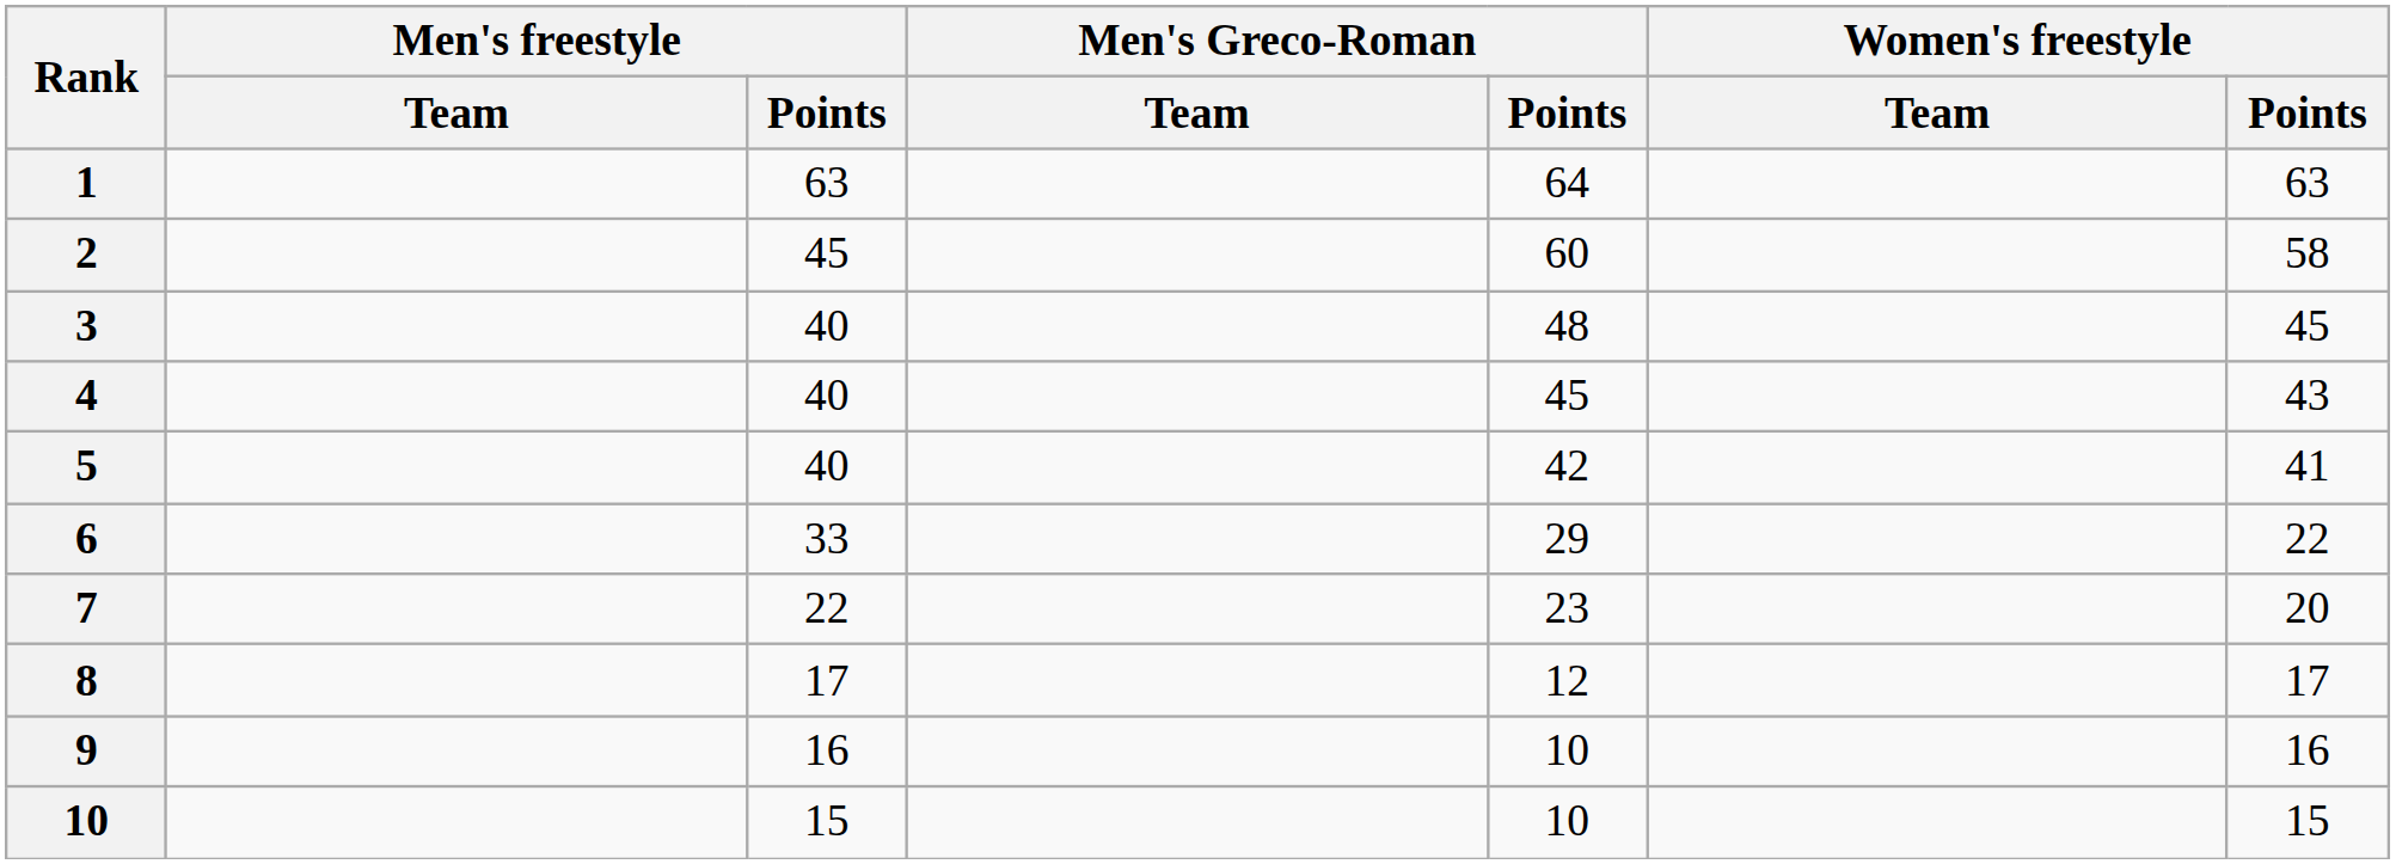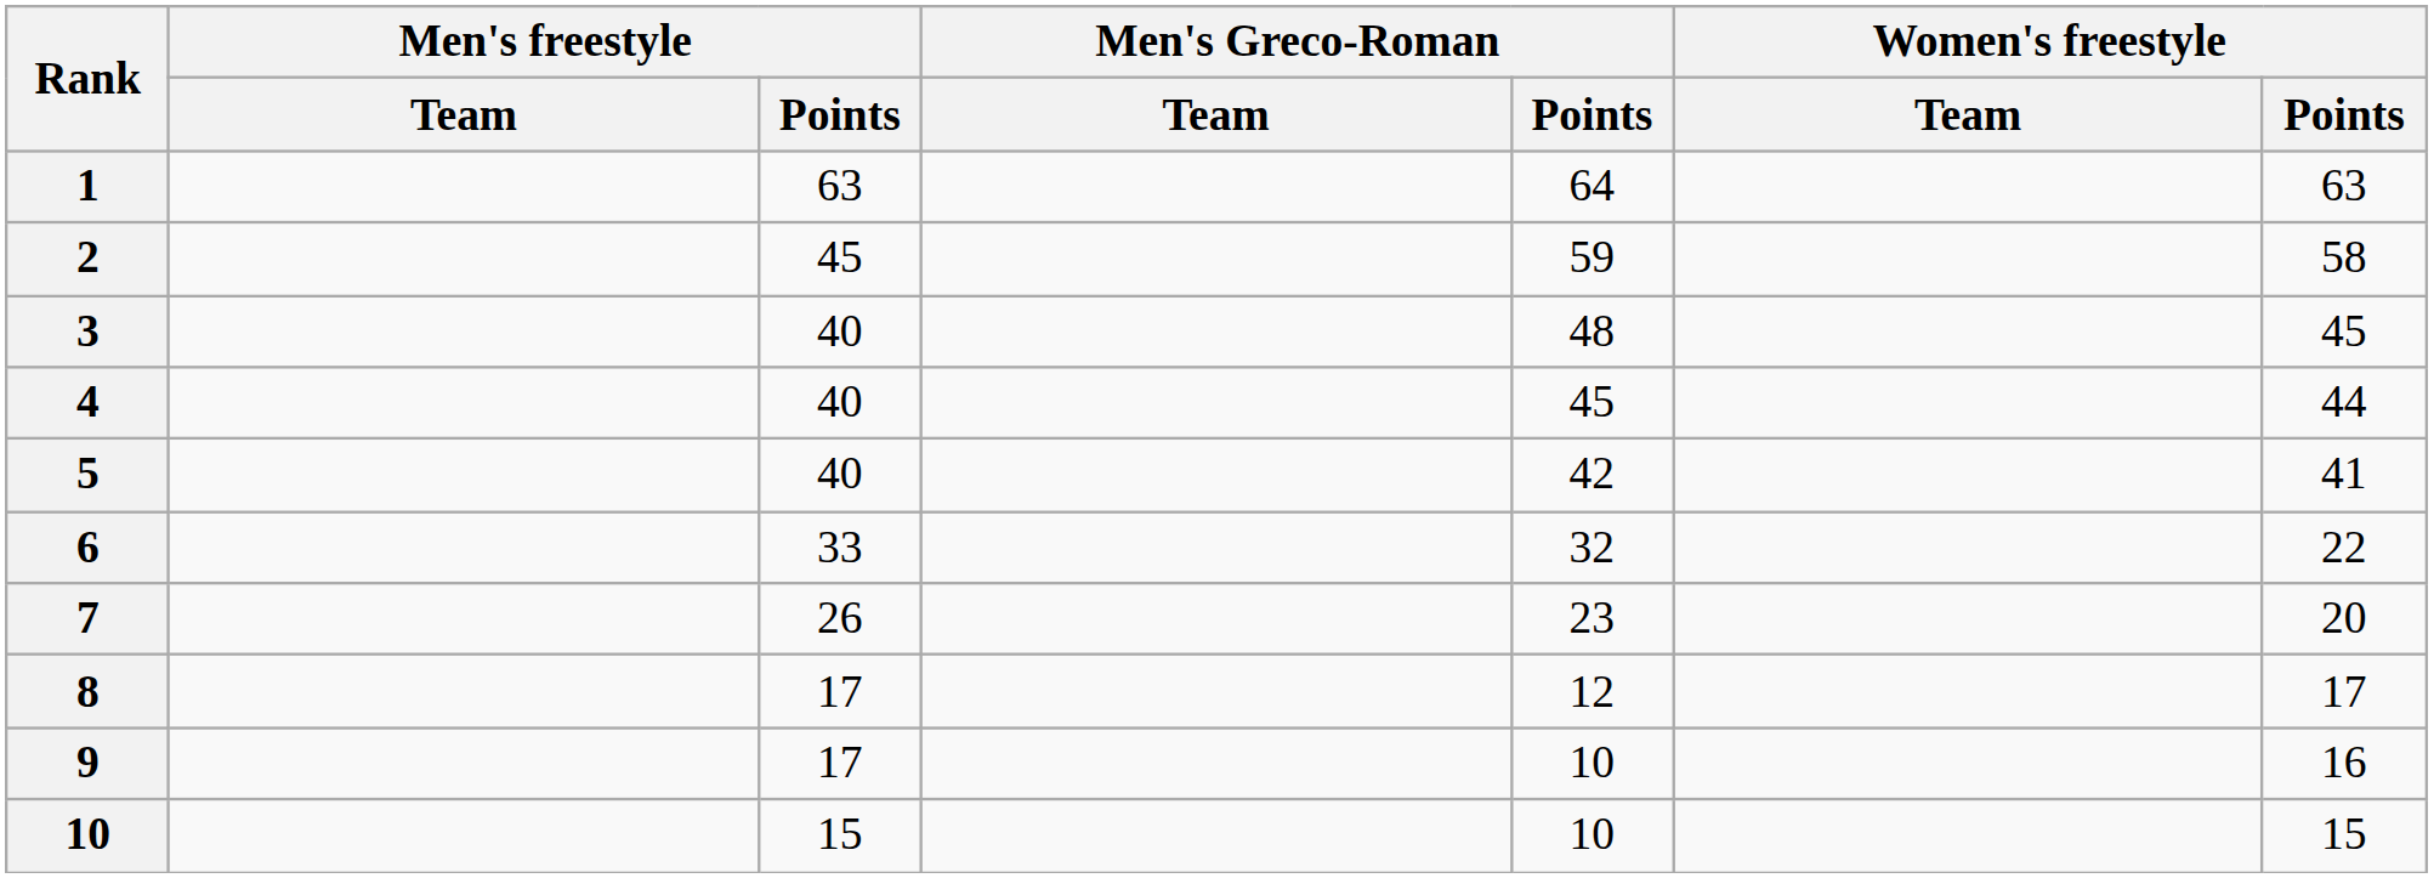 <table class="wikitable" style="text-align:center;">
 <tr>
 <th width=50 rowspan="2">Rank</th>
 <th colspan="2">Men's freestyle</th>
 <th colspan="2">Men's Greco-Roman</th>
 <th colspan="2">Women's freestyle</th>
 </tr>
 <tr>
 <th width=200>Team</th>
 <th width=50>Points</th>
 <th width=200>Team</th>
 <th width=50>Points</th>
 <th width=200>Team</th>
 <th width=50>Points</th>
 </tr>
 <tr>
 <th>1</th>
 <td align=left></td>
 <td>63</td>
 <td align=left></td>
 <td>64</td>
 <td align=left></td>
 <td>63</td>
 </tr>
 <tr>
 <th>2</th>
 <td align=left></td>
 <td>45</td>
 <td align=left></td>
-<td>60</td>
+<td>59</td>
 <td align=left></td>
 <td>58</td>
 </tr>
 <tr>
 <th>3</th>
 <td align=left></td>
 <td>40</td>
 <td align=left></td>
 <td>48</td>
 <td align=left></td>
 <td>45</td>
 </tr>
 <tr>
 <th>4</th>
 <td align=left></td>
 <td>40</td>
 <td align=left></td>
 <td>45</td>
 <td align=left></td>
-<td>43</td>
+<td>44</td>
 </tr>
 <tr>
 <th>5</th>
 <td align=left></td>
 <td>40</td>
 <td align=left></td>
 <td>42</td>
 <td align=left></td>
 <td>41</td>
 </tr>
 <tr>
 <th>6</th>
 <td align=left></td>
 <td>33</td>
 <td align=left></td>
-<td>29</td>
+<td>32</td>
 <td align=left></td>
 <td>22</td>
 </tr>
 <tr>
 <th>7</th>
 <td align=left></td>
-<td>22</td>
+<td>26</td>
 <td align=left></td>
 <td>23</td>
 <td align=left></td>
 <td>20</td>
 </tr>
 <tr>
 <th>8</th>
 <td align=left></td>
 <td>17</td>
 <td align=left></td>
 <td>12</td>
 <td align=left></td>
 <td>17</td>
 </tr>
 <tr>
 <th>9</th>
 <td align=left></td>
-<td>16</td>
+<td>17</td>
 <td align=left></td>
 <td>10</td>
 <td align=left></td>
 <td>16</td>
 </tr>
 <tr>
 <th>10</th>
 <td align=left></td>
 <td>15</td>
 <td align=left></td>
 <td>10</td>
 <td align=left></td>
 <td>15</td>
 </tr>
 </table>
